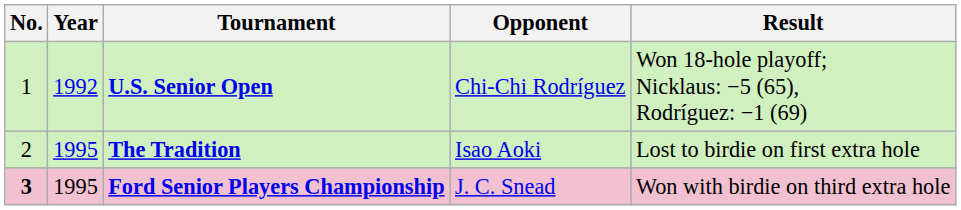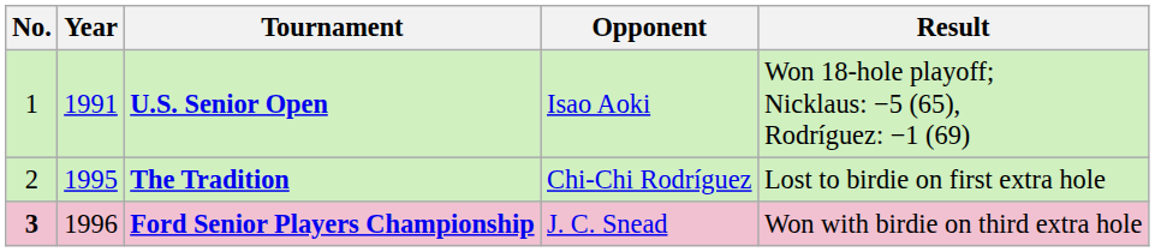 <table class="wikitable" style="font-size:95%;">
 <tr>
 <th>No.</th>
 <th>Year</th>
 <th>Tournament</th>
 <th>Opponent</th>
 <th>Result</th>
 </tr>
 <tr style="background:#D0F0C0;">
 <td align=center>1</td>
-<td><a href='#'>1992</a></td>
+<td><a href='#'>1991</a></td>
 <td><strong><a href='#'>U.S. Senior Open</a></strong></td>
-<td> <a href='#'>Chi-Chi Rodríguez</a></td>
+<td> <a href='#'>Isao Aoki</a></td>
 <td>Won 18-hole playoff;<br>Nicklaus: −5 (65),<br>Rodríguez: −1 (69)</td>
 </tr>
 <tr style="background:#D0F0C0;">
 <td align=center>2</td>
 <td><a href='#'>1995</a></td>
 <td><strong><a href='#'>The Tradition</a></strong></td>
-<td> <a href='#'>Isao Aoki</a></td>
+<td> <a href='#'>Chi-Chi Rodríguez</a></td>
 <td>Lost to birdie on first extra hole</td>
 </tr>
 <tr style="background:#F2C1D1;">
 <td align=center><strong>3</strong></td>
-<td>1995</td>
+<td>1996</td>
 <td><strong><a href='#'>Ford Senior Players Championship</a></strong></td>
 <td> <a href='#'>J. C. Snead</a></td>
 <td>Won with birdie on third extra hole</td>
 </tr>
 </table>
